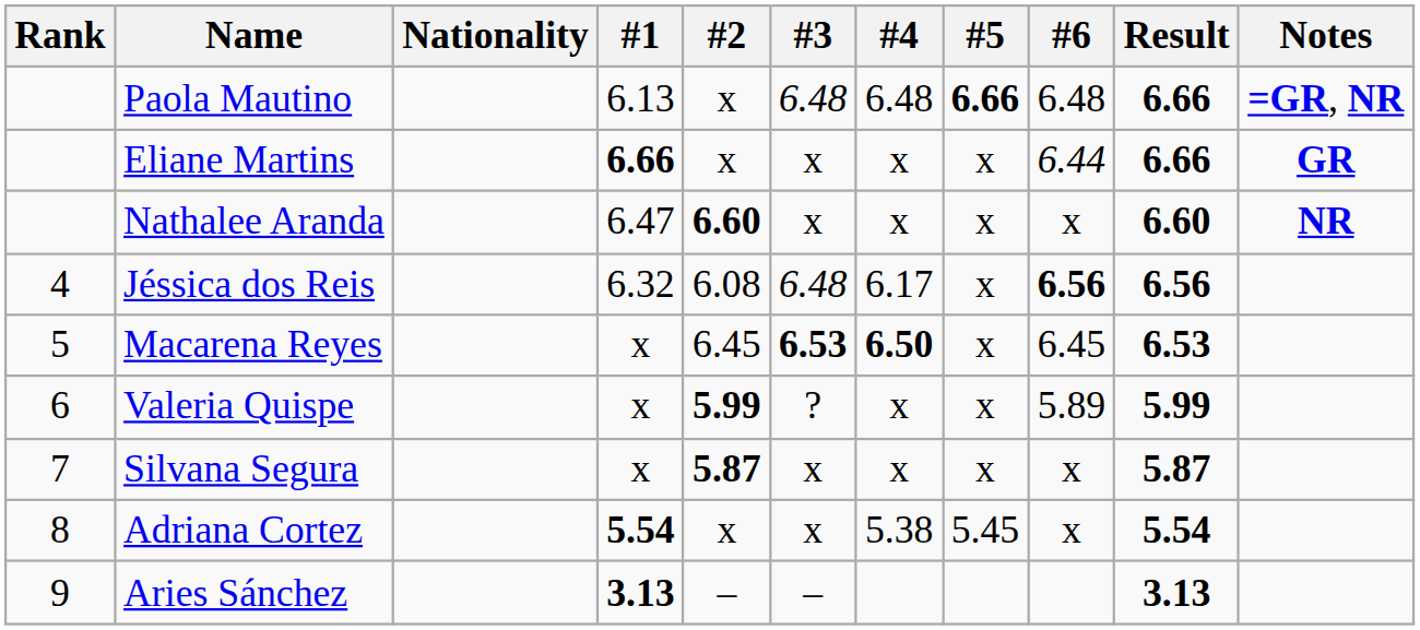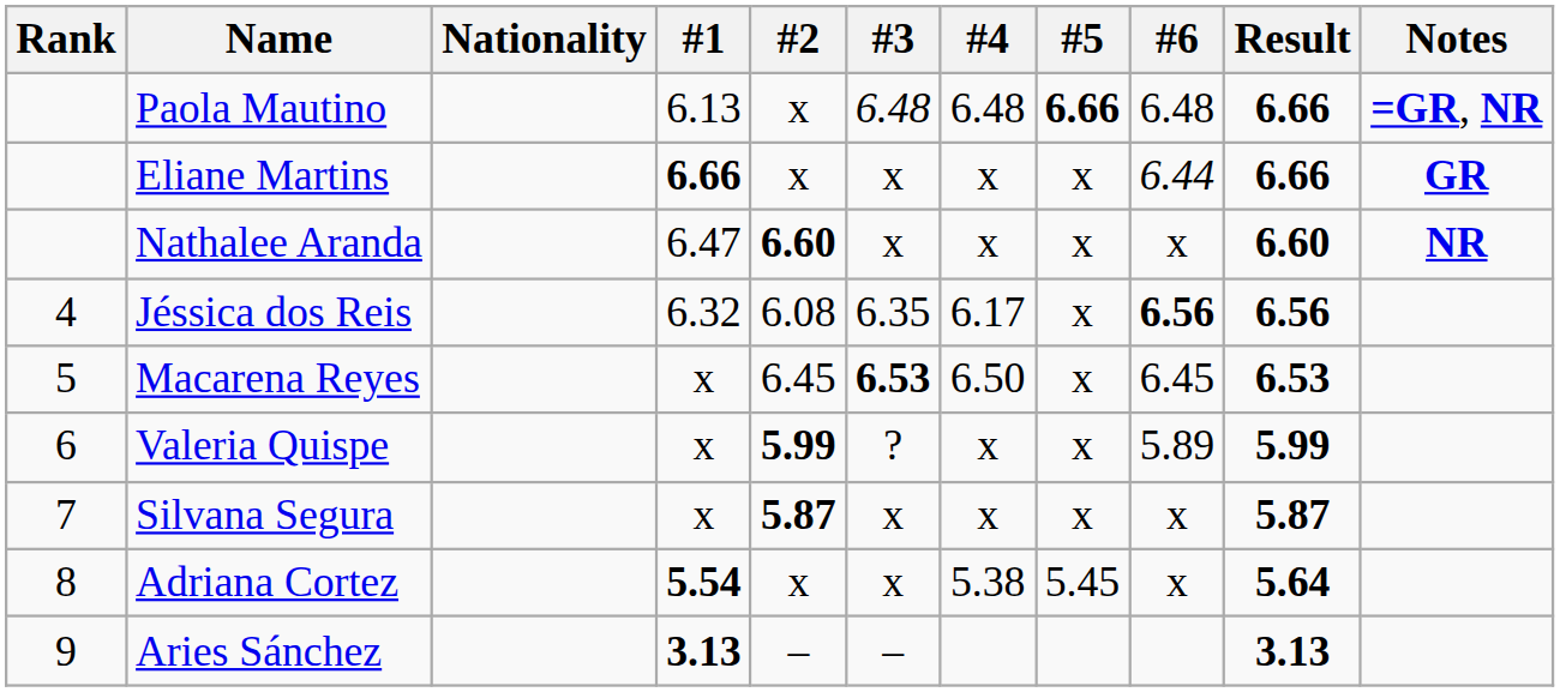 <table class="wikitable sortable" style="text-align:center">
 <tr>
 <th>Rank</th>
 <th>Name</th>
 <th>Nationality</th>
 <th>#1</th>
 <th>#2</th>
 <th>#3</th>
 <th>#4</th>
 <th>#5</th>
 <th>#6</th>
 <th>Result</th>
 <th>Notes</th>
 </tr>
 <tr>
 <td></td>
 <td align=left><a href='#'>Paola Mautino</a></td>
 <td align=left></td>
 <td>6.13</td>
 <td>x</td>
 <td><em>6.48</em></td>
 <td>6.48</td>
 <td><strong>6.66</strong></td>
 <td>6.48</td>
 <td><strong>6.66</strong></td>
 <td><strong><a href='#'>=GR</a></strong>, <strong><a href='#'>NR</a></strong></td>
 </tr>
 <tr>
 <td></td>
 <td align=left><a href='#'>Eliane Martins</a></td>
 <td align=left></td>
 <td><strong>6.66</strong></td>
 <td>x</td>
 <td>x</td>
 <td>x</td>
 <td>x</td>
 <td><em>6.44</em></td>
 <td><strong>6.66</strong></td>
 <td><strong><a href='#'>GR</a></strong></td>
 </tr>
 <tr>
 <td></td>
 <td align=left><a href='#'>Nathalee Aranda</a></td>
 <td align=left></td>
 <td>6.47</td>
 <td><strong>6.60</strong></td>
 <td>x</td>
 <td>x</td>
 <td>x</td>
 <td>x</td>
 <td><strong>6.60</strong></td>
 <td><strong><a href='#'>NR</a></strong></td>
 </tr>
 <tr>
 <td>4</td>
 <td align=left><a href='#'>Jéssica dos Reis</a></td>
 <td align=left></td>
 <td>6.32</td>
 <td>6.08</td>
-<td><em>6.48</em></td>
+<td>6.35</td>
 <td>6.17</td>
 <td>x</td>
 <td><strong>6.56</strong></td>
 <td><strong>6.56</strong></td>
 <td></td>
 </tr>
 <tr>
 <td>5</td>
 <td align=left><a href='#'>Macarena Reyes</a></td>
 <td align=left></td>
 <td>x</td>
 <td>6.45</td>
 <td><strong>6.53</strong></td>
-<td><strong>6.50</strong></td>
+<td>6.50</td>
 <td>x</td>
 <td>6.45</td>
 <td><strong>6.53</strong></td>
 <td></td>
 </tr>
 <tr>
 <td>6</td>
 <td align=left><a href='#'>Valeria Quispe</a></td>
 <td align=left></td>
 <td>x</td>
 <td><strong>5.99</strong></td>
 <td>?</td>
 <td>x</td>
 <td>x</td>
 <td>5.89</td>
 <td><strong>5.99</strong></td>
 <td></td>
 </tr>
 <tr>
 <td>7</td>
 <td align=left><a href='#'>Silvana Segura</a></td>
 <td align=left></td>
 <td>x</td>
 <td><strong>5.87</strong></td>
 <td>x</td>
 <td>x</td>
 <td>x</td>
 <td>x</td>
 <td><strong>5.87</strong></td>
 <td></td>
 </tr>
 <tr>
 <td>8</td>
 <td align=left><a href='#'>Adriana Cortez</a></td>
 <td align=left></td>
 <td><strong>5.54</strong></td>
 <td>x</td>
 <td>x</td>
 <td>5.38</td>
 <td>5.45</td>
 <td>x</td>
-<td><strong>5.54</strong></td>
+<td><strong>5.64</strong></td>
 <td></td>
 </tr>
 <tr>
 <td>9</td>
 <td align=left><a href='#'>Aries Sánchez</a></td>
 <td align=left></td>
 <td><strong>3.13</strong></td>
 <td>–</td>
 <td>–</td>
 <td></td>
 <td></td>
 <td></td>
 <td><strong>3.13</strong></td>
 <td></td>
 </tr>
 </table>
